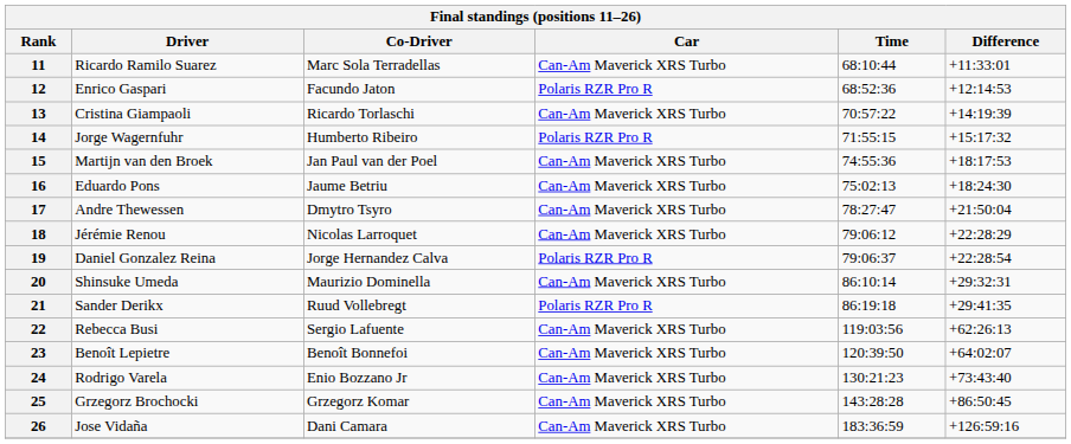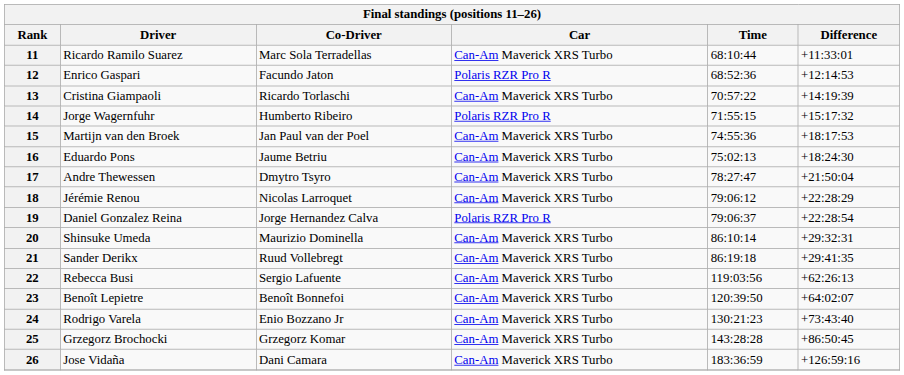 <table class="collapsible collapsed wikitable" style="width:70em;margin-top:-1px;">
 <tr>
 <th colspan="6">Final standings (positions 11–26)</th>
 </tr>
 <tr>
 <th>Rank</th>
 <th>Driver</th>
 <th>Co-Driver</th>
 <th>Car</th>
 <th>Time</th>
 <th>Difference</th>
 </tr>
 <tr>
 <th>11</th>
 <td> Ricardo Ramilo Suarez</td>
 <td> Marc Sola Terradellas</td>
 <td><a href='#'>Can-Am</a> Maverick XRS Turbo</td>
 <td>68:10:44</td>
 <td>+11:33:01</td>
 </tr>
 <tr>
 <th>12</th>
 <td> Enrico Gaspari</td>
 <td> Facundo Jaton</td>
 <td><a href='#'>Polaris RZR Pro R</a></td>
 <td>68:52:36</td>
 <td>+12:14:53</td>
 </tr>
 <tr>
 <th>13</th>
 <td> Cristina Giampaoli</td>
 <td> Ricardo Torlaschi</td>
 <td><a href='#'>Can-Am</a> Maverick XRS Turbo</td>
 <td>70:57:22</td>
 <td>+14:19:39</td>
 </tr>
 <tr>
 <th>14</th>
 <td> Jorge Wagernfuhr</td>
 <td> Humberto Ribeiro</td>
 <td><a href='#'>Polaris RZR Pro R</a></td>
 <td>71:55:15</td>
 <td>+15:17:32</td>
 </tr>
 <tr>
 <th>15</th>
 <td> Martijn van den Broek</td>
 <td> Jan Paul van der Poel</td>
 <td><a href='#'>Can-Am</a> Maverick XRS Turbo</td>
 <td>74:55:36</td>
 <td>+18:17:53</td>
 </tr>
 <tr>
 <th>16</th>
 <td> Eduardo Pons</td>
 <td> Jaume Betriu</td>
 <td><a href='#'>Can-Am</a> Maverick XRS Turbo</td>
 <td>75:02:13</td>
 <td>+18:24:30</td>
 </tr>
 <tr>
 <th>17</th>
 <td> Andre Thewessen</td>
 <td> Dmytro Tsyro</td>
 <td><a href='#'>Can-Am</a> Maverick XRS Turbo</td>
 <td>78:27:47</td>
 <td>+21:50:04</td>
 </tr>
 <tr>
 <th>18</th>
 <td> Jérémie Renou</td>
 <td> Nicolas Larroquet</td>
 <td><a href='#'>Can-Am</a> Maverick XRS Turbo</td>
 <td>79:06:12</td>
 <td>+22:28:29</td>
 </tr>
 <tr>
 <th>19</th>
 <td> Daniel Gonzalez Reina</td>
 <td> Jorge Hernandez Calva</td>
 <td><a href='#'>Polaris RZR Pro R</a></td>
 <td>79:06:37</td>
 <td>+22:28:54</td>
 </tr>
 <tr>
 <th>20</th>
 <td> Shinsuke Umeda</td>
 <td> Maurizio Dominella</td>
 <td><a href='#'>Can-Am</a> Maverick XRS Turbo</td>
 <td>86:10:14</td>
 <td>+29:32:31</td>
 </tr>
 <tr>
 <th>21</th>
 <td> Sander Derikx</td>
 <td> Ruud Vollebregt</td>
-<td><a href='#'>Polaris RZR Pro R</a></td>
+<td><a href='#'>Can-Am</a> Maverick XRS Turbo</td>
 <td>86:19:18</td>
 <td>+29:41:35</td>
 </tr>
 <tr>
 <th>22</th>
 <td> Rebecca Busi</td>
 <td> Sergio Lafuente</td>
 <td><a href='#'>Can-Am</a> Maverick XRS Turbo</td>
 <td>119:03:56</td>
 <td>+62:26:13</td>
 </tr>
 <tr>
 <th>23</th>
 <td> Benoît Lepietre</td>
 <td> Benoît Bonnefoi</td>
 <td><a href='#'>Can-Am</a> Maverick XRS Turbo</td>
 <td>120:39:50</td>
 <td>+64:02:07</td>
 </tr>
 <tr>
 <th>24</th>
 <td> Rodrigo Varela</td>
 <td> Enio Bozzano Jr</td>
 <td><a href='#'>Can-Am</a> Maverick XRS Turbo</td>
 <td>130:21:23</td>
 <td>+73:43:40</td>
 </tr>
 <tr>
 <th>25</th>
 <td> Grzegorz Brochocki</td>
 <td> Grzegorz Komar</td>
 <td><a href='#'>Can-Am</a> Maverick XRS Turbo</td>
 <td>143:28:28</td>
 <td>+86:50:45</td>
 </tr>
 <tr>
 <th>26</th>
 <td> Jose Vidaña</td>
 <td> Dani Camara</td>
 <td><a href='#'>Can-Am</a> Maverick XRS Turbo</td>
 <td>183:36:59</td>
 <td>+126:59:16</td>
 </tr>
 <tr>
 </tr>
 </table>
